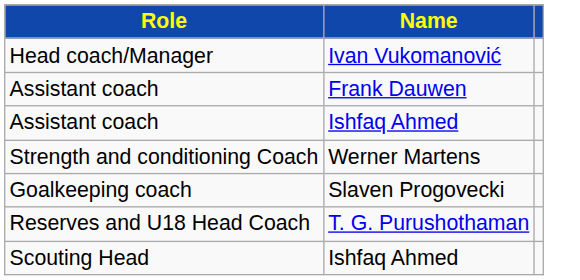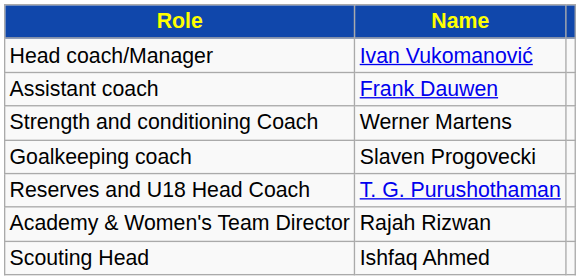 <table class="wikitable">
 <tr>
 <th style="background:#1047AB; color:#FFFF00; text-align:center;" scope="col">Role</th>
 <th style="background:#1047AB; color:#FFFF00; text-align:center;" scope="col">Name</th>
 <th style="background:#1047AB; color:#FFFF00; text-align:center;" scope="col"></th>
 </tr>
 <tr>
 <td>Head coach/Manager</td>
 <td> <a href='#'>Ivan Vukomanović</a></td>
 <td></td>
 </tr>
 <tr>
 <td>Assistant coach</td>
 <td> <a href='#'>Frank Dauwen</a></td>
-<td></td>
-</tr>
-<tr>
-<td>Assistant coach</td>
-<td> <a href='#'>Ishfaq Ahmed</a></td>
 <td></td>
 </tr>
 <tr>
 <td>Strength and conditioning Coach</td>
 <td> Werner Martens</td>
 <td></td>
 </tr>
 <tr>
 <td>Goalkeeping coach</td>
 <td> Slaven Progovecki</td>
 <td></td>
 </tr>
 <tr>
 <td>Reserves and U18 Head Coach</td>
 <td> <a href='#'>T. G. Purushothaman</a></td>
 <td></td>
 </tr>
 <tr>
+<td>Academy & Women's Team Director</td>
+<td> Rajah Rizwan</td>
+<td></td>
+</tr>
+<tr>
 <td>Scouting Head</td>
 <td> Ishfaq Ahmed</td>
 <td></td>
 </tr>
 </table>
